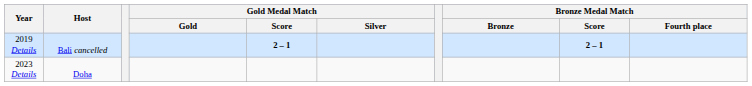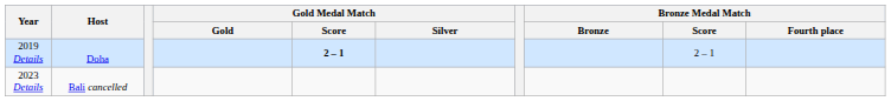 <table class="wikitable" style="font-size:90%; width: 98%; text-align: center;">
 <tr bgcolor=#C1D8FF>
 <th rowspan=2 width=5%>Year</th>
 <th rowspan=2 width=10%>Host</th>
 <th width=1% rowspan=4 bgcolor=ffffff></th>
 <th colspan=3>Gold Medal Match</th>
 <th width=1% rowspan=4 bgcolor=ffffff></th>
 <th colspan=3>Bronze Medal Match</th>
 </tr>
 <tr bgcolor=#EFEFEF>
 <th width=15%> Gold</th>
 <th width=9%>Score</th>
 <th width=15%> Silver</th>
 <th width=15%> Bronze</th>
 <th width=9%>Score</th>
 <th width=15%>Fourth place</th>
 </tr>
 <tr align=center bgcolor=#D0E7FF>
 <td>2019 <br> <em><a href='#'>Details</a></em></td>
-<td> <br> <a href='#'>Bali</a> <em>cancelled</em></td>
+<td> <br> <a href='#'>Doha</a></td>
 <td><strong></strong></td>
 <td><strong>2 – 1</strong></td>
 <td></td>
 <td></td>
-<td><strong>2 – 1</strong></td>
+<td>2 – 1</td>
 <td></td>
 </tr>
 <tr align=center>
 <td>2023 <br> <em><a href='#'>Details</a></em></td>
-<td> <br> <a href='#'>Doha</a></td>
+<td> <br> <a href='#'>Bali</a> <em>cancelled</em></td>
 <td></td>
 <td></td>
 <td></td>
 <td></td>
 <td></td>
 <td></td>
 </tr>
 </table>
